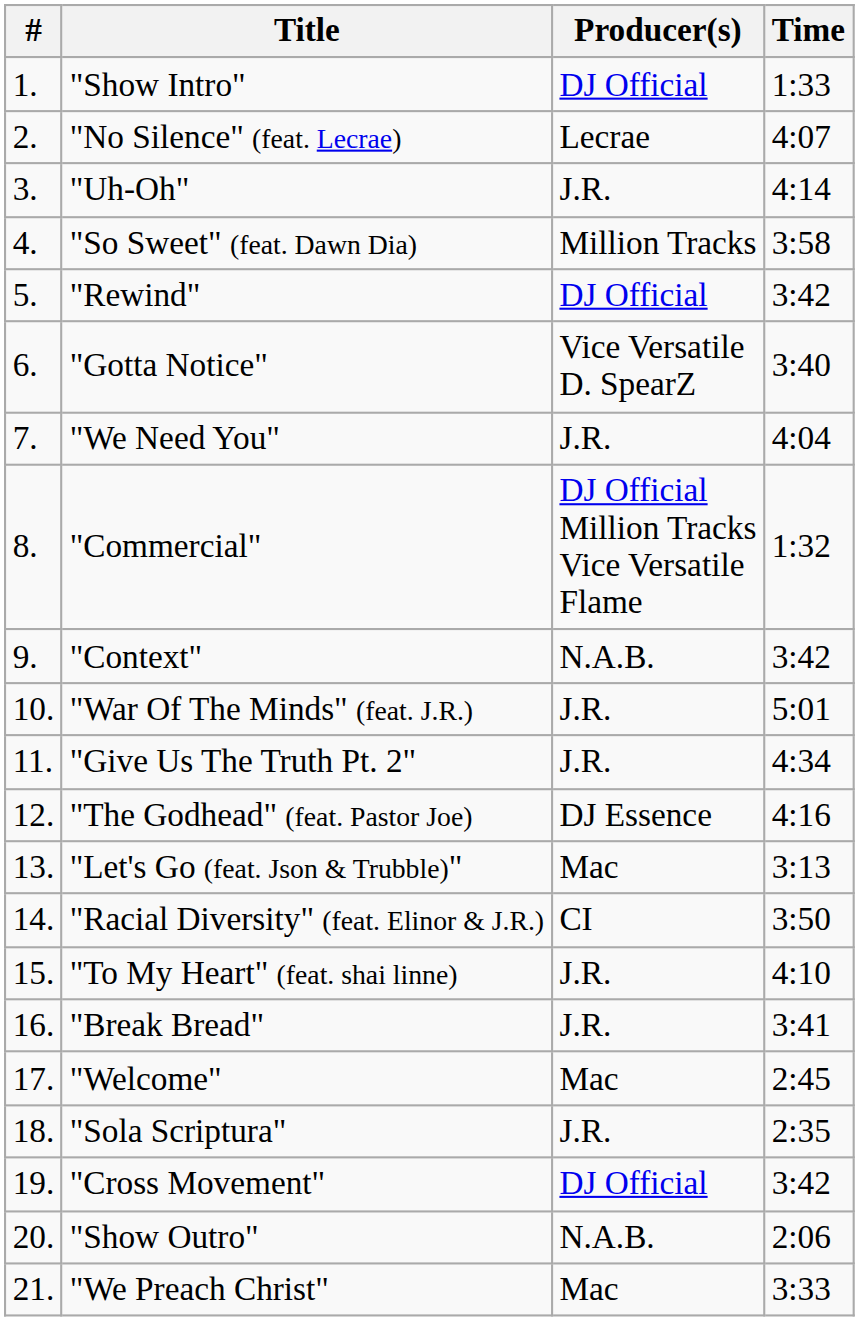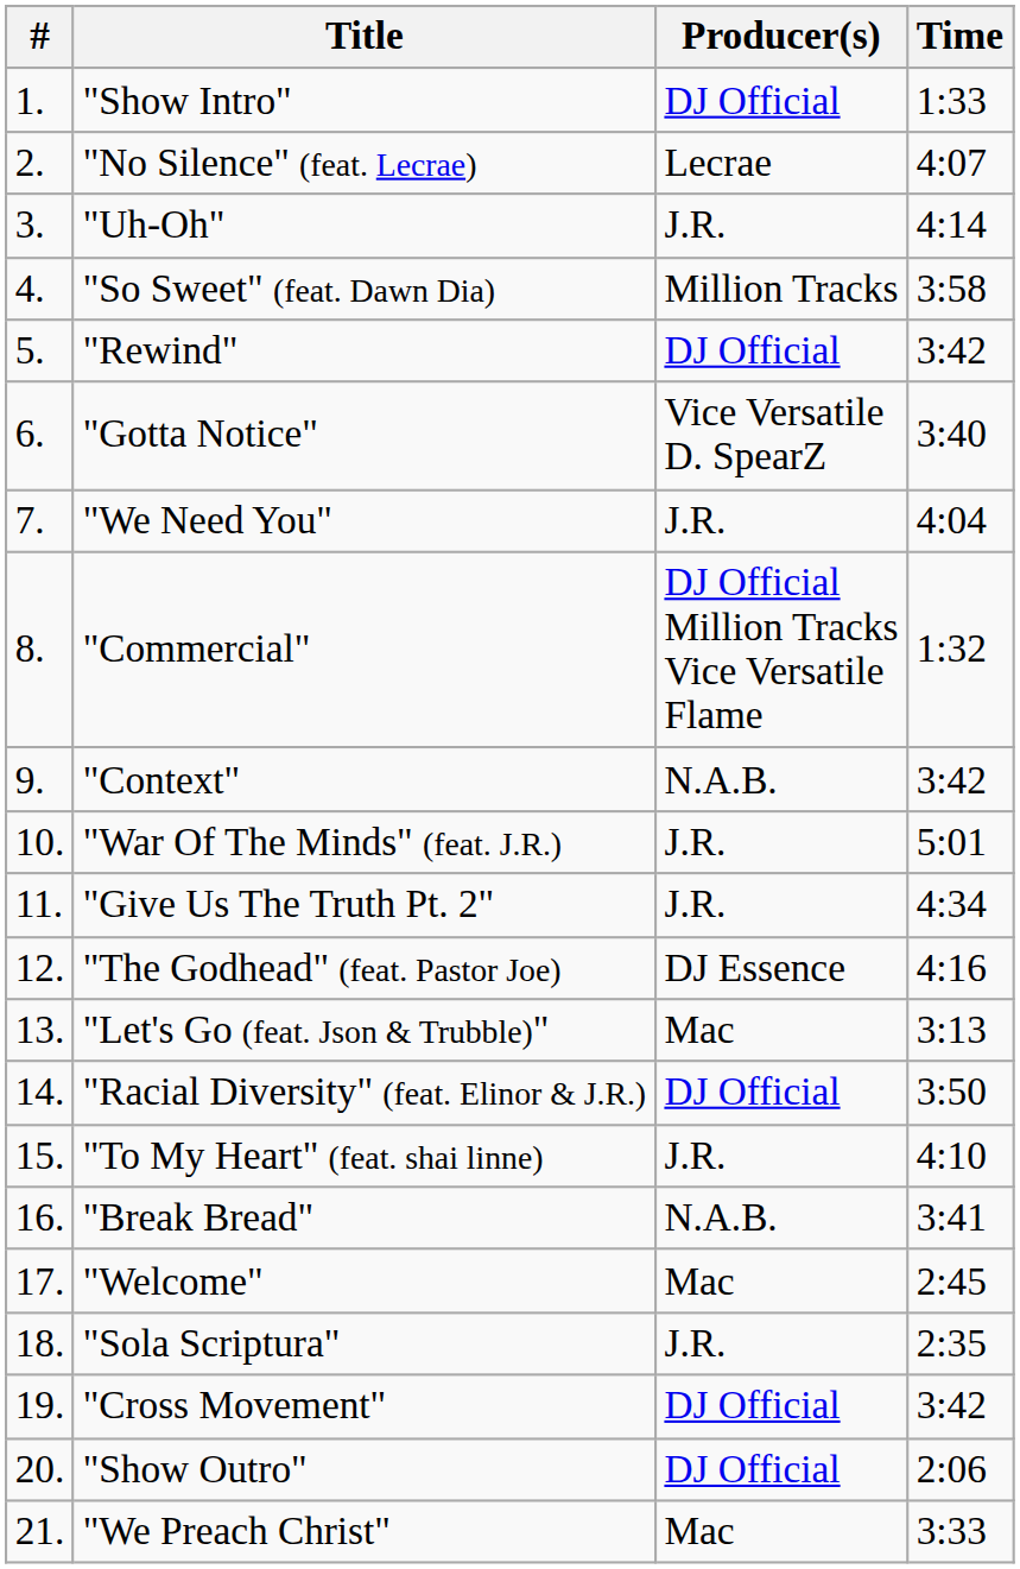 <table class="wikitable">
 <tr>
 <th align="center">#</th>
 <th align="center">Title</th>
 <th align="center">Producer(s)</th>
 <th align="center">Time</th>
 </tr>
 <tr>
 <td>1.</td>
 <td>"Show Intro"</td>
 <td><a href='#'>DJ Official</a></td>
 <td>1:33</td>
 </tr>
 <tr>
 <td>2.</td>
 <td>"No Silence" <small>(feat. <a href='#'>Lecrae</a>)</small></td>
 <td>Lecrae</td>
 <td>4:07</td>
 </tr>
 <tr>
 <td>3.</td>
 <td>"Uh-Oh"</td>
 <td>J.R.</td>
 <td>4:14</td>
 </tr>
 <tr>
 <td>4.</td>
 <td>"So Sweet" <small>(feat. Dawn Dia)</small></td>
 <td>Million Tracks</td>
 <td>3:58</td>
 </tr>
 <tr>
 <td>5.</td>
 <td>"Rewind"</td>
 <td><a href='#'>DJ Official</a></td>
 <td>3:42</td>
 </tr>
 <tr>
 <td>6.</td>
 <td>"Gotta Notice"</td>
 <td>Vice Versatile<br>D. SpearZ</td>
 <td>3:40</td>
 </tr>
 <tr>
 <td>7.</td>
 <td>"We Need You"</td>
 <td>J.R.</td>
 <td>4:04</td>
 </tr>
 <tr>
 <td>8.</td>
 <td>"Commercial"</td>
 <td><a href='#'>DJ Official</a><br>Million Tracks<br>Vice Versatile<br>Flame</td>
 <td>1:32</td>
 </tr>
 <tr>
 <td>9.</td>
 <td>"Context"</td>
 <td>N.A.B.</td>
 <td>3:42</td>
 </tr>
 <tr>
 <td>10.</td>
 <td>"War Of The Minds" <small>(feat. J.R.)</small></td>
 <td>J.R.</td>
 <td>5:01</td>
 </tr>
 <tr>
 <td>11.</td>
 <td>"Give Us The Truth Pt. 2"</td>
 <td>J.R.</td>
 <td>4:34</td>
 </tr>
 <tr>
 <td>12.</td>
 <td>"The Godhead" <small>(feat. Pastor Joe)</small></td>
 <td>DJ Essence</td>
 <td>4:16</td>
 </tr>
 <tr>
 <td>13.</td>
 <td>"Let's Go <small>(feat. Json & Trubble)</small>"</td>
 <td>Mac</td>
 <td>3:13</td>
 </tr>
 <tr>
 <td>14.</td>
 <td>"Racial Diversity" <small>(feat. Elinor & J.R.)</small></td>
-<td>CI</td>
+<td><a href='#'>DJ Official</a></td>
 <td>3:50</td>
 </tr>
 <tr>
 <td>15.</td>
 <td>"To My Heart" <small>(feat. shai linne)</small></td>
 <td>J.R.</td>
 <td>4:10</td>
 </tr>
 <tr>
 <td>16.</td>
 <td>"Break Bread"</td>
-<td>J.R.</td>
+<td>N.A.B.</td>
 <td>3:41</td>
 </tr>
 <tr>
 <td>17.</td>
 <td>"Welcome"</td>
 <td>Mac</td>
 <td>2:45</td>
 </tr>
 <tr>
 <td>18.</td>
 <td>"Sola Scriptura"</td>
 <td>J.R.</td>
 <td>2:35</td>
 </tr>
 <tr>
 <td>19.</td>
 <td>"Cross Movement"</td>
 <td><a href='#'>DJ Official</a></td>
 <td>3:42</td>
 </tr>
 <tr>
 <td>20.</td>
 <td>"Show Outro"</td>
-<td>N.A.B.</td>
+<td><a href='#'>DJ Official</a></td>
 <td>2:06</td>
 </tr>
 <tr>
 <td>21.</td>
 <td>"We Preach Christ"</td>
 <td>Mac</td>
 <td>3:33</td>
 </tr>
 </table>
